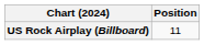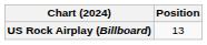 <table class="wikitable plainrowheaders" style="text-align: center">
 <tr>
 <th scope="col">Chart (2024)</th>
 <th scope="col">Position</th>
 </tr>
 <tr>
 <th scope="row">US Rock Airplay (<em>Billboard</em>)</th>
-<td>11</td>
+<td>13</td>
 </tr>
 </table>
